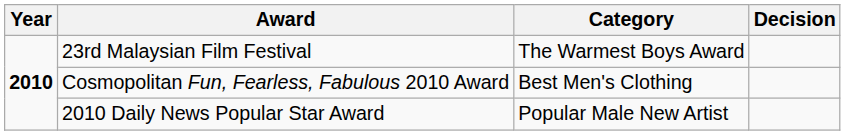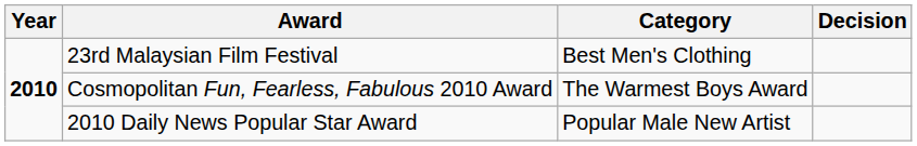 <table class="wikitable">
 <tr>
 <th>Year</th>
 <th>Award</th>
 <th>Category</th>
 <th>Decision</th>
 </tr>
 <tr>
 <td rowspan="3"><strong>2010</strong></td>
 <td>23rd Malaysian Film Festival</td>
-<td>The Warmest Boys Award</td>
+<td>Best Men's Clothing</td>
 <td></td>
 </tr>
 <tr>
 <td>Cosmopolitan <em>Fun, Fearless, Fabulous</em> 2010 Award</td>
-<td>Best Men's Clothing</td>
+<td>The Warmest Boys Award</td>
 <td></td>
 </tr>
 <tr>
 <td>2010 Daily News Popular Star Award</td>
 <td>Popular Male New Artist</td>
 <td></td>
 </tr>
 </table>
